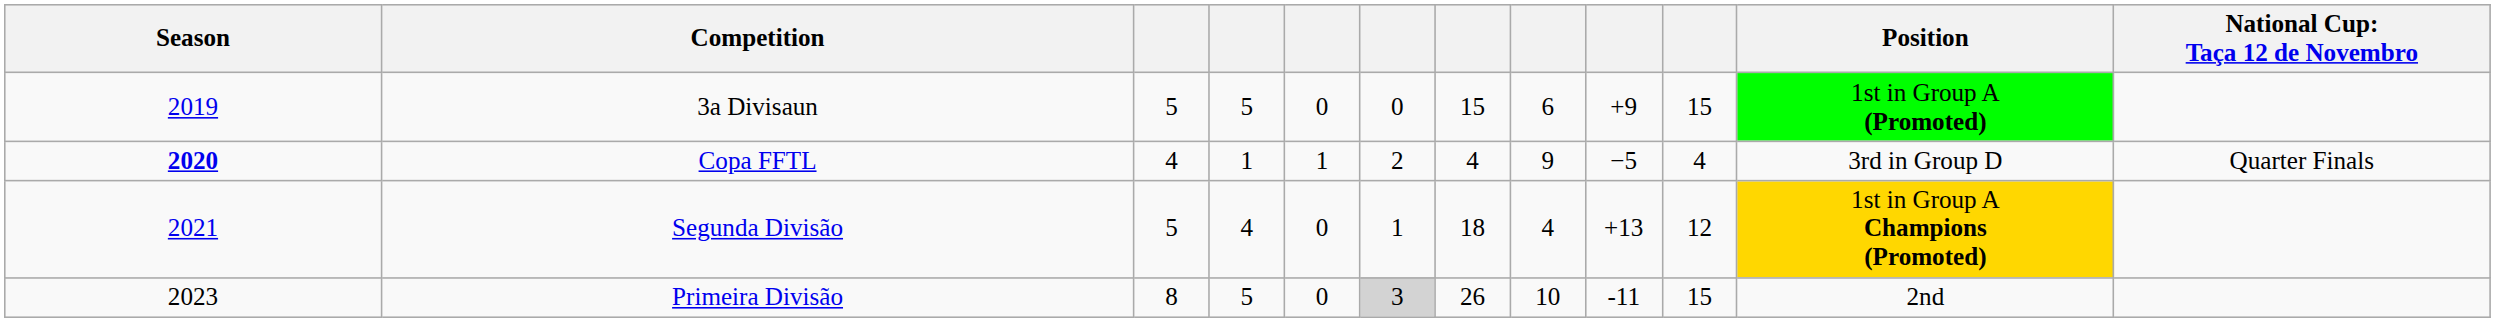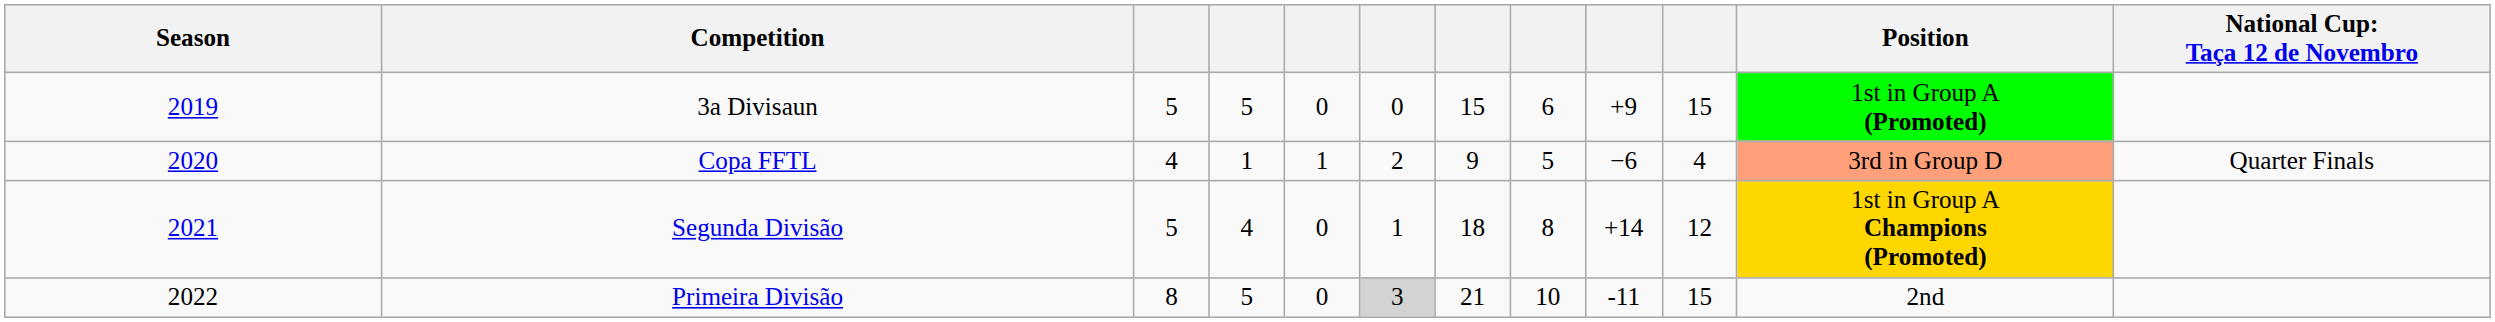 <table class="wikitable" style="text-align:center; font-size:100%;width:100%; text-align:center">
 <tr>
 <th width="10%">Season</th>
 <th width="20%">Competition</th>
 <th width="2%"></th>
 <th width="2%"></th>
 <th width="2%"></th>
 <th width="2%"></th>
 <th width="2%"></th>
 <th width="2%"></th>
 <th width="2%"></th>
 <th width="2%"></th>
 <th width="10%">Position</th>
 <th width="10%">National Cup:<br><a href='#'>Taça 12 de Novembro</a></th>
 </tr>
 <tr>
 <td><a href='#'>2019</a></td>
 <td>3a Divisaun</td>
 <td>5</td>
 <td>5</td>
 <td>0</td>
 <td>0</td>
 <td>15</td>
 <td>6</td>
 <td>+9</td>
 <td>15</td>
 <td bgcolor="Lime">1st in Group A<br><strong>(Promoted)</strong></td>
 <td></td>
 </tr>
 <tr>
-<td><strong><a href='#'>2020</a></strong></td>
+<td><a href='#'>2020</a></td>
 <td><a href='#'>Copa FFTL</a></td>
 <td>4</td>
 <td>1</td>
 <td>1</td>
 <td>2</td>
+<td>9</td>
+<td>5</td>
+<td>−6</td>
 <td>4</td>
-<td>9</td>
-<td>−5</td>
-<td>4</td>
-<td>3rd in Group D</td>
+<td style="background: lightsalmon;">3rd in Group D</td>
 <td>Quarter Finals</td>
 </tr>
 <tr>
 <td><a href='#'>2021</a></td>
 <td><a href='#'>Segunda Divisão</a></td>
 <td>5</td>
 <td>4</td>
 <td>0</td>
 <td>1</td>
 <td>18</td>
-<td>4</td>
-<td>+13</td>
+<td>8</td>
+<td>+14</td>
 <td>12</td>
 <td bgcolor="Gold">1st in Group A<br><strong>Champions</strong><br><strong>(Promoted)</strong></td>
 <td></td>
 </tr>
 <tr>
-<td>2023</td>
+<td>2022</td>
 <td><a href='#'>Primeira Divisão</a></td>
 <td>8</td>
 <td>5</td>
 <td>0</td>
 <td style="background: lightgrey;">3</td>
-<td>26</td>
+<td>21</td>
 <td>10</td>
 <td>-11</td>
 <td>15</td>
 <td>2nd</td>
 <td></td>
 </tr>
 </table>
